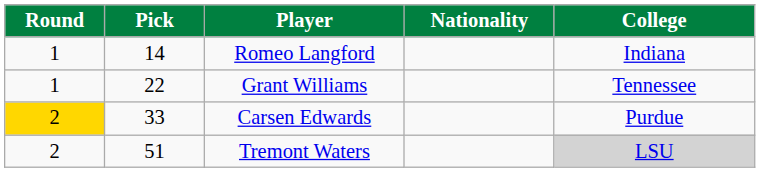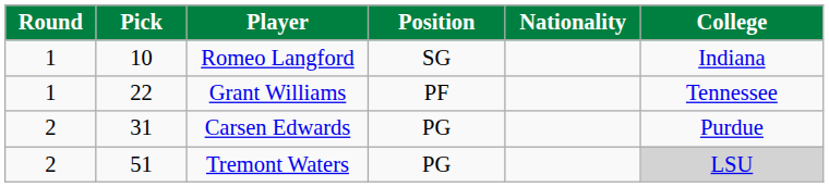 <table class="wikitable sortable sortable">
 <tr>
 <th style="background:#008040; color:white" width="10%">Round</th>
 <th style="background:#008040; color:white" width="10%">Pick</th>
 <th style="background:#008040; color:white" width="20%">Player</th>
+<th style="background:#008040; color:white" width="15%">Position</th>
 <th style="background:#008040; color:white" width="15%">Nationality</th>
 <th style="background:#008040; color:white" width="20%">College</th>
 </tr>
 <tr style="text-align: center">
 <td>1</td>
-<td>14</td>
+<td>10</td>
 <td><a href='#'>Romeo Langford</a></td>
+<td>SG</td>
 <td></td>
 <td><a href='#'>Indiana</a></td>
 </tr>
 <tr style="text-align: center">
 <td>1</td>
 <td>22</td>
 <td><a href='#'>Grant Williams</a></td>
+<td>PF</td>
 <td></td>
 <td><a href='#'>Tennessee</a></td>
 </tr>
 <tr style="text-align: center">
-<td style="background: gold;">2</td>
-<td>33</td>
+<td>2</td>
+<td>31</td>
 <td><a href='#'>Carsen Edwards</a></td>
+<td>PG</td>
 <td></td>
 <td><a href='#'>Purdue</a></td>
 </tr>
 <tr style="text-align: center">
 <td>2</td>
 <td>51</td>
 <td><a href='#'>Tremont Waters</a></td>
+<td>PG</td>
 <td></td>
 <td style="background: lightgrey;"><a href='#'>LSU</a></td>
 </tr>
 </table>
